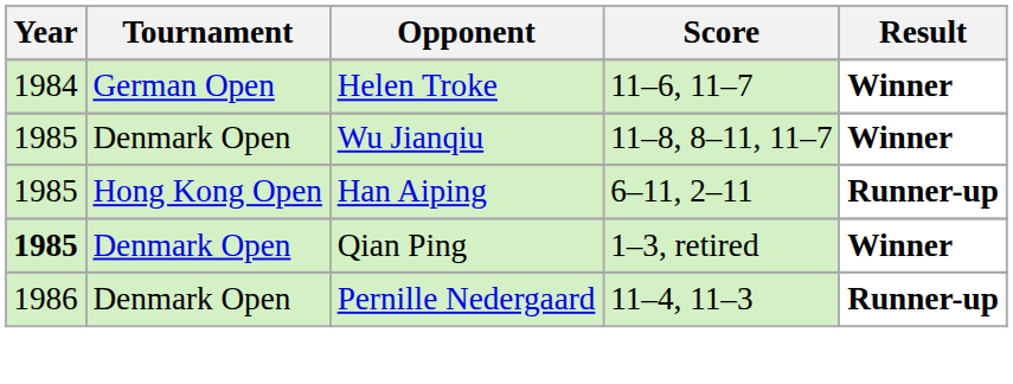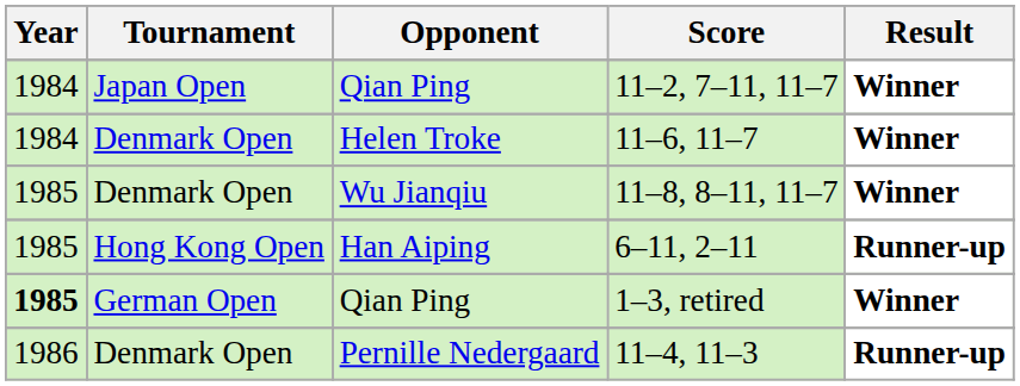 <table class="sortable wikitable" style="font-size:90%;">
 <tr>
 <th>Year</th>
 <th>Tournament</th>
 <th>Opponent</th>
 <th>Score</th>
 <th>Result</th>
 </tr>
 <tr>
 </tr>
+<tr style="background:#D4F1C5">
+<td align="center">1984</td>
+<td align="left"><a href='#'>Japan Open</a></td>
+<td align="left"> <a href='#'>Qian Ping</a></td>
+<td align="left">11–2, 7–11, 11–7</td>
+<td style="text-align:left; background:white"> <strong>Winner</strong></td>
+</tr>
 <tr>
 </tr>
 <tr style="background:#D4F1C5">
 <td align="center">1984</td>
-<td align="left"><a href='#'>German Open</a></td>
+<td align="left"><a href='#'>Denmark Open</a></td>
 <td align="left"> <a href='#'>Helen Troke</a></td>
 <td align="left">11–6, 11–7</td>
 <td style="text-align:left; background:white"> <strong>Winner</strong></td>
 </tr>
 <tr>
 </tr>
 <tr style="background:#D4F1C5">
 <td align="center">1985</td>
 <td align="left">Denmark Open</td>
 <td align="left"> <a href='#'>Wu Jianqiu</a></td>
 <td align="left">11–8, 8–11, 11–7</td>
 <td style="text-align:left; background:white"> <strong>Winner</strong></td>
 </tr>
 <tr>
 </tr>
 <tr style="background:#D4F1C5">
 <td align="center">1985</td>
 <td align="left"><a href='#'>Hong Kong Open</a></td>
 <td align="left"> <a href='#'>Han Aiping</a></td>
 <td align="left">6–11, 2–11</td>
 <td style="text-align:left; background:white"> <strong>Runner-up</strong></td>
 </tr>
 <tr>
 </tr>
 <tr style="background:#D4F1C5">
 <td align="center"><strong>1985</strong></td>
-<td align="left"><a href='#'>Denmark Open</a></td>
+<td align="left"><a href='#'>German Open</a></td>
 <td align="left"> Qian Ping</td>
 <td align="left">1–3, retired</td>
 <td style="text-align:left; background:white"> <strong>Winner</strong></td>
 </tr>
 <tr>
 </tr>
 <tr style="background:#D4F1C5">
 <td align="center">1986</td>
 <td align="left">Denmark Open</td>
 <td align="left"> <a href='#'>Pernille Nedergaard</a></td>
 <td align="left">11–4, 11–3</td>
 <td style="text-align:left; background:white"> <strong>Runner-up</strong></td>
 </tr>
 </table>
